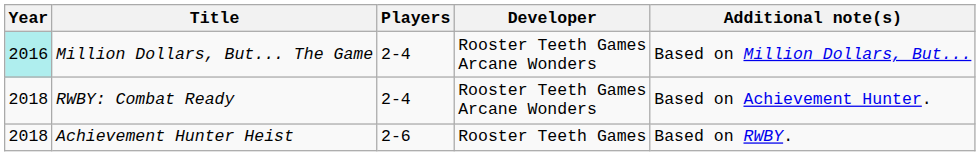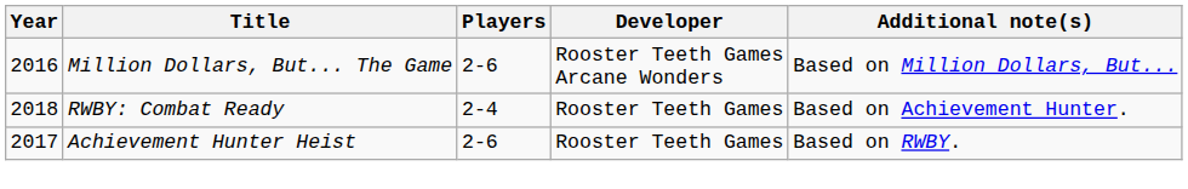 <table class="wikitable">
 <tr>
 <th>Year</th>
 <th>Title</th>
 <th>Players</th>
 <th>Developer</th>
 <th>Additional note(s)</th>
 </tr>
 <tr>
-<td style="background: paleturquoise;">2016</td>
+<td>2016</td>
 <td><em>Million Dollars, But... The Game</em></td>
-<td>2-4</td>
+<td>2-6</td>
 <td>Rooster Teeth Games<br>Arcane Wonders</td>
 <td>Based on <em><a href='#'>Million Dollars, But...</a></em></td>
 </tr>
 <tr>
 <td>2018</td>
 <td><em>RWBY: Combat Ready</em></td>
 <td>2-4</td>
-<td>Rooster Teeth Games<br>Arcane Wonders</td>
+<td>Rooster Teeth Games</td>
 <td>Based on <a href='#'>Achievement Hunter</a>.</td>
 </tr>
 <tr>
-<td>2018</td>
+<td>2017</td>
 <td><em>Achievement Hunter Heist</em></td>
 <td>2-6</td>
 <td>Rooster Teeth Games</td>
 <td>Based on <em><a href='#'>RWBY</a></em>.</td>
 </tr>
 </table>
